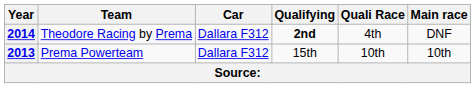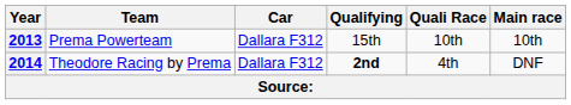 <table class="wikitable" style="text-align:center; font-size:90%">
 <tr>
 <th>Year</th>
 <th>Team</th>
 <th>Car</th>
 <th>Qualifying</th>
 <th>Quali Race</th>
 <th>Main race</th>
 </tr>
 <tr>
+<th><a href='#'>2013</a></th>
+<td align="left"> <a href='#'>Prema Powerteam</a></td>
+<td align="left"><a href='#'>Dallara F312</a></td>
+<td>15th</td>
+<td>10th</td>
+<td>10th</td>
+</tr>
+<tr>
 <th><a href='#'>2014</a></th>
 <td align="left"> <a href='#'>Theodore Racing</a> by <a href='#'>Prema</a></td>
 <td align="left"><a href='#'>Dallara F312</a></td>
 <td><strong>2nd</strong></td>
 <td>4th</td>
 <td>DNF</td>
 </tr>
 <tr>
-<th><a href='#'>2013</a></th>
-<td align="left"> <a href='#'>Prema Powerteam</a></td>
-<td align="left"><a href='#'>Dallara F312</a></td>
-<td>15th</td>
-<td>10th</td>
-<td>10th</td>
-</tr>
-<tr>
 <th colspan="6">Source:</th>
 </tr>
 </table>
